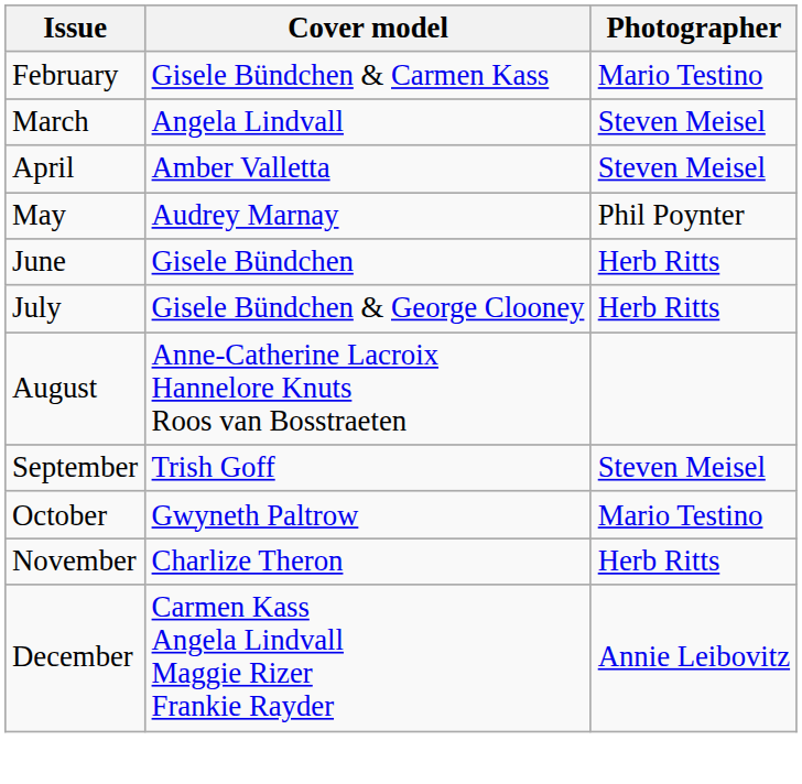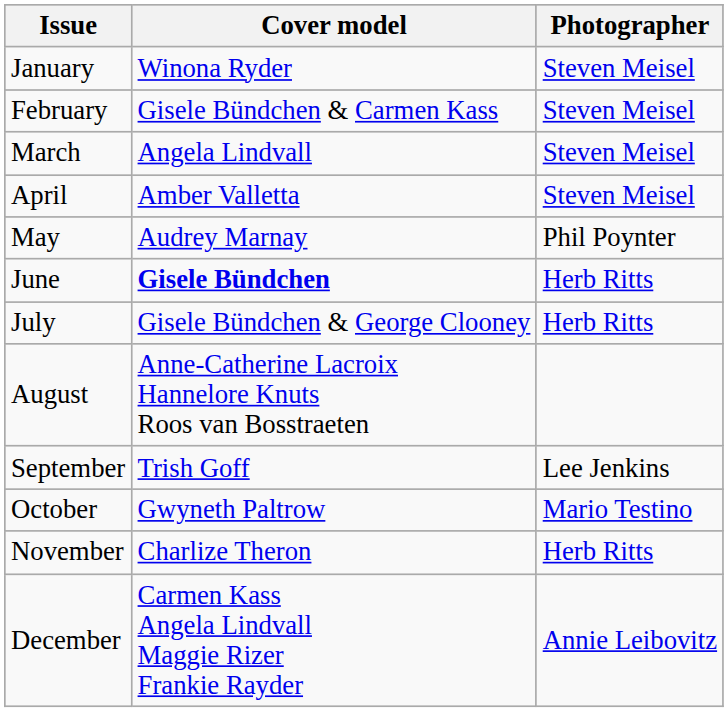 <table class="sortable wikitable">
 <tr>
 <th>Issue</th>
 <th>Cover model</th>
 <th>Photographer</th>
 </tr>
 <tr>
+<td>January</td>
+<td><a href='#'>Winona Ryder</a></td>
+<td><a href='#'>Steven Meisel</a></td>
+</tr>
+<tr>
 <td>February</td>
 <td><a href='#'>Gisele Bündchen</a> & <a href='#'>Carmen Kass</a></td>
-<td><a href='#'>Mario Testino</a></td>
+<td><a href='#'>Steven Meisel</a></td>
 </tr>
 <tr>
 <td>March</td>
 <td><a href='#'>Angela Lindvall</a></td>
 <td><a href='#'>Steven Meisel</a></td>
 </tr>
 <tr>
 <td>April</td>
 <td><a href='#'>Amber Valletta</a></td>
 <td><a href='#'>Steven Meisel</a></td>
 </tr>
 <tr>
 <td>May</td>
 <td><a href='#'>Audrey Marnay</a></td>
 <td>Phil Poynter</td>
 </tr>
 <tr>
 <td>June</td>
-<td><a href='#'>Gisele Bündchen</a></td>
+<td><strong><a href='#'>Gisele Bündchen</a></strong></td>
 <td><a href='#'>Herb Ritts</a></td>
 </tr>
 <tr>
 <td>July</td>
 <td><a href='#'>Gisele Bündchen</a> & <a href='#'>George Clooney</a></td>
 <td><a href='#'>Herb Ritts</a></td>
 </tr>
 <tr>
 <td>August</td>
 <td><a href='#'>Anne-Catherine Lacroix</a><br><a href='#'>Hannelore Knuts</a><br>Roos van Bosstraeten</td>
 <td></td>
 </tr>
 <tr>
 <td>September</td>
 <td><a href='#'>Trish Goff</a></td>
-<td><a href='#'>Steven Meisel</a></td>
+<td>Lee Jenkins</td>
 </tr>
 <tr>
 <td>October</td>
 <td><a href='#'>Gwyneth Paltrow</a></td>
 <td><a href='#'>Mario Testino</a></td>
 </tr>
 <tr>
 <td>November</td>
 <td><a href='#'>Charlize Theron</a></td>
 <td><a href='#'>Herb Ritts</a></td>
 </tr>
 <tr>
 <td>December</td>
 <td><a href='#'>Carmen Kass</a><br><a href='#'>Angela Lindvall</a><br><a href='#'>Maggie Rizer</a><br><a href='#'>Frankie Rayder</a></td>
 <td><a href='#'>Annie Leibovitz</a></td>
 </tr>
 </table>
